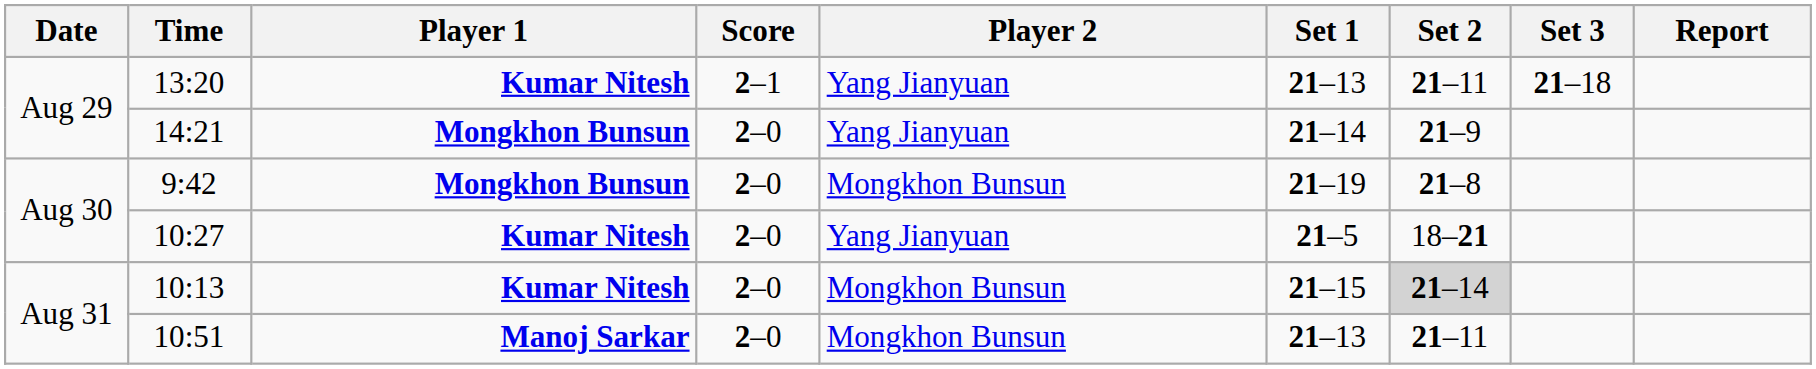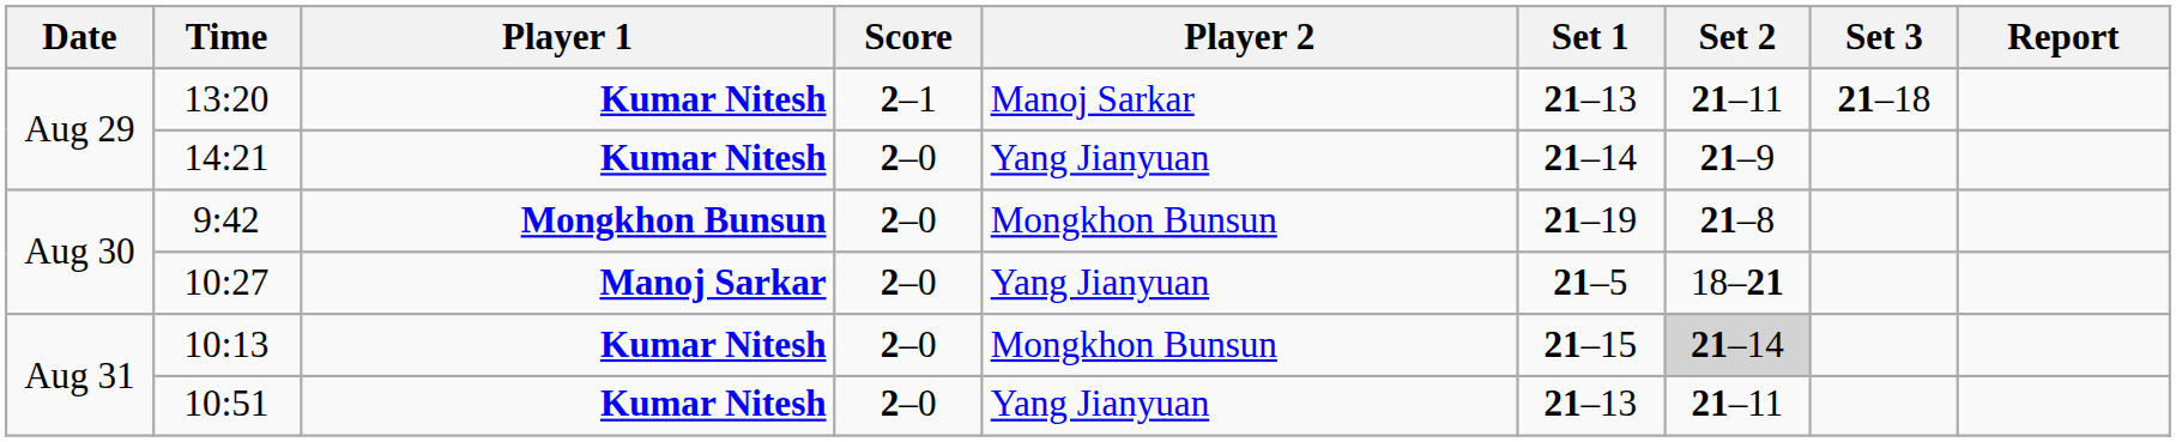 <table class="nowrap wikitable" style="font-size:90%; text-align:center">
 <tr>
 <th width="50">Date</th>
 <th width="50">Time</th>
 <th width="200">Player 1</th>
 <th width="50">Score</th>
 <th width="200">Player 2</th>
 <th width="50">Set 1</th>
 <th width="50">Set 2</th>
 <th width="50">Set 3</th>
 <th width="75">Report</th>
 </tr>
 <tr>
 <td rowspan="2">Aug 29</td>
 <td>13:20</td>
 <td align="right"><strong><a href='#'>Kumar Nitesh</a></strong> </td>
 <td><strong>2</strong>–1</td>
-<td align="left"> <a href='#'>Yang Jianyuan</a></td>
+<td align="left"> <a href='#'>Manoj Sarkar</a></td>
 <td><strong>21</strong>–13</td>
 <td><strong>21</strong>–11</td>
 <td><strong>21</strong>–18</td>
 <td></td>
 </tr>
 <tr>
 <td>14:21</td>
-<td align="right"><strong><a href='#'>Mongkhon Bunsun</a></strong> </td>
+<td align="right"><strong><a href='#'>Kumar Nitesh</a></strong> </td>
 <td><strong>2</strong>–0</td>
 <td align="left"> <a href='#'>Yang Jianyuan</a></td>
 <td><strong>21</strong>–14</td>
 <td><strong>21</strong>–9</td>
 <td></td>
 <td></td>
 </tr>
 <tr>
 <td rowspan="2">Aug 30</td>
 <td>9:42</td>
 <td align="right"><strong><a href='#'>Mongkhon Bunsun</a></strong> </td>
 <td><strong>2</strong>–0</td>
 <td align="left"> <a href='#'>Mongkhon Bunsun</a></td>
 <td><strong>21</strong>–19</td>
 <td><strong>21</strong>–8</td>
 <td></td>
 <td></td>
 </tr>
 <tr>
 <td>10:27</td>
-<td align="right"><strong><a href='#'>Kumar Nitesh</a></strong> </td>
+<td align="right"><strong><a href='#'>Manoj Sarkar</a></strong> </td>
 <td><strong>2</strong>–0</td>
 <td align="left"> <a href='#'>Yang Jianyuan</a></td>
 <td><strong>21</strong>–5</td>
 <td>18–<strong>21</strong></td>
 <td></td>
 <td></td>
 </tr>
 <tr>
 <td rowspan="2">Aug 31</td>
 <td>10:13</td>
 <td align="right"><strong><a href='#'>Kumar Nitesh</a></strong> </td>
 <td><strong>2</strong>–0</td>
 <td align="left"> <a href='#'>Mongkhon Bunsun</a></td>
 <td><strong>21</strong>–15</td>
 <td style="background: lightgrey;"><strong>21</strong>–14</td>
 <td></td>
 <td></td>
 </tr>
 <tr>
 <td>10:51</td>
-<td align="right"><strong><a href='#'>Manoj Sarkar</a></strong> </td>
+<td align="right"><strong><a href='#'>Kumar Nitesh</a></strong> </td>
 <td><strong>2</strong>–0</td>
-<td align="left"> <a href='#'>Mongkhon Bunsun</a></td>
+<td align="left"> <a href='#'>Yang Jianyuan</a></td>
 <td><strong>21</strong>–13</td>
 <td><strong>21</strong>–11</td>
 <td></td>
 <td></td>
 </tr>
 </table>
